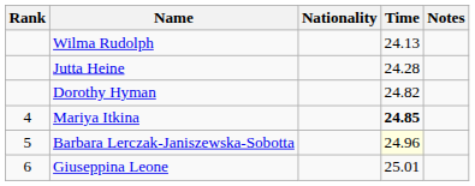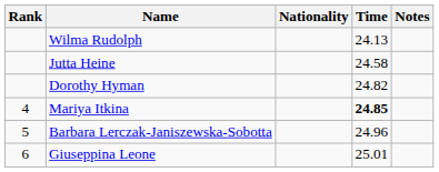 <table class="wikitable sortable" style="text-align:center">
 <tr>
 <th>Rank</th>
 <th>Name</th>
 <th>Nationality</th>
 <th>Time</th>
 <th>Notes</th>
 </tr>
 <tr>
 <td></td>
 <td align=left><a href='#'>Wilma Rudolph</a></td>
 <td align=left></td>
 <td>24.13</td>
 <td></td>
 </tr>
 <tr>
 <td></td>
 <td align=left><a href='#'>Jutta Heine</a></td>
 <td align=left></td>
-<td>24.28</td>
+<td>24.58</td>
 <td></td>
 </tr>
 <tr>
 <td></td>
 <td align=left><a href='#'>Dorothy Hyman</a></td>
 <td align=left></td>
 <td>24.82</td>
 <td></td>
 </tr>
 <tr>
 <td>4</td>
 <td align=left><a href='#'>Mariya Itkina</a></td>
 <td align=left></td>
 <td><strong>24.85</strong></td>
 <td></td>
 </tr>
 <tr>
 <td>5</td>
 <td align=left><a href='#'>Barbara Lerczak-Janiszewska-Sobotta</a></td>
 <td align=left></td>
-<td style="background: lightyellow;">24.96</td>
+<td>24.96</td>
 <td></td>
 </tr>
 <tr>
 <td>6</td>
 <td align=left><a href='#'>Giuseppina Leone</a></td>
 <td align=left></td>
 <td>25.01</td>
 <td></td>
 </tr>
 </table>
